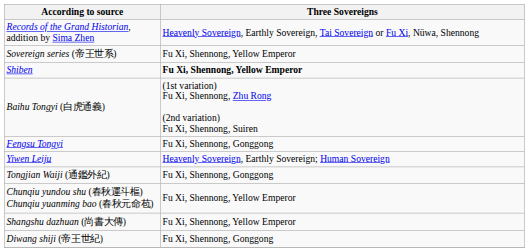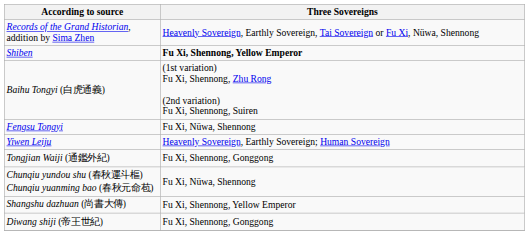 <table class="wikitable sortable">
 <tr>
 <th width=30%>According to source</th>
 <th width=70%>Three Sovereigns</th>
 </tr>
 <tr>
 <td><em><a href='#'>Records of the Grand Historian</a></em>, addition by <a href='#'>Sima Zhen</a></td>
 <td><a href='#'>Heavenly Sovereign</a>, Earthly Sovereign, <a href='#'>Tai Sovereign</a> or <a href='#'>Fu Xi</a>, Nüwa, Shennong</td>
-</tr>
-<tr>
-<td><em>Sovereign series</em> (帝王世系)</td>
-<td>Fu Xi, Shennong, Yellow Emperor</td>
 </tr>
 <tr>
 <td><em><a href='#'>Shiben</a></em></td>
 <td><strong>Fu Xi, Shennong, Yellow Emperor</strong></td>
 </tr>
 <tr>
 <td><em>Baihu Tongyi</em> (白虎通義)</td>
 <td>(1st variation)<br>Fu Xi, Shennong, <a href='#'>Zhu Rong</a><br><br>(2nd variation)<br>Fu Xi, Shennong, Suiren</td>
 </tr>
 <tr>
 <td><em><a href='#'>Fengsu Tongyi</a></em></td>
-<td>Fu Xi, Shennong, Gonggong</td>
+<td>Fu Xi, Nüwa, Shennong</td>
 </tr>
 <tr>
 <td><em><a href='#'>Yiwen Leiju</a></em></td>
 <td><a href='#'>Heavenly Sovereign</a>, Earthly Sovereign; <a href='#'>Human Sovereign</a></td>
 </tr>
 <tr>
 <td><em>Tongjian Waiji</em> (通鑑外紀)</td>
 <td>Fu Xi, Shennong, Gonggong</td>
 </tr>
 <tr>
 <td><em>Chunqiu yundou shu</em> (春秋運斗樞)<br><em>Chunqiu yuanming bao</em> (春秋元命苞)</td>
-<td>Fu Xi, Shennong, Yellow Emperor</td>
+<td>Fu Xi, Nüwa, Shennong</td>
 </tr>
 <tr>
 <td><em>Shangshu dazhuan</em> (尚書大傳)</td>
 <td>Fu Xi, Shennong, Yellow Emperor</td>
 </tr>
 <tr>
 <td><em>Diwang shiji</em> (帝王世紀)</td>
 <td>Fu Xi, Shennong, Gonggong</td>
 </tr>
 <tr>
 </tr>
 </table>
